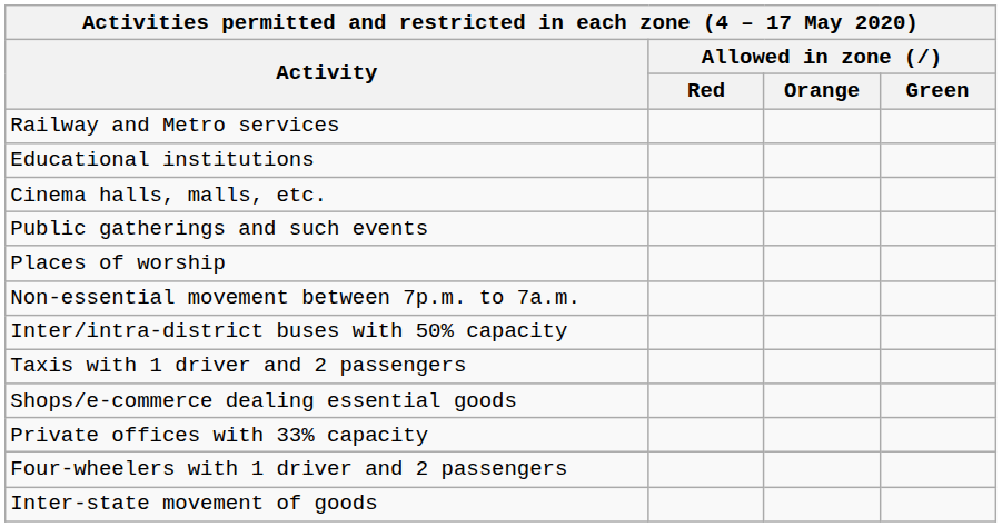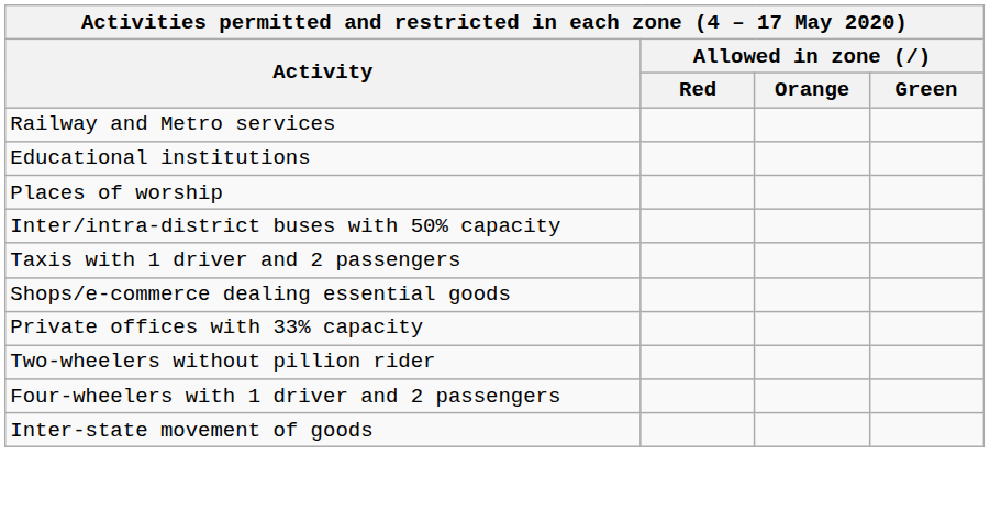 <table class="wikitable mw-collapsible mw-collapsed">
 <tr>
 <th colspan="4">Activities permitted and restricted in each zone (4 – 17 May 2020)</th>
 </tr>
 <tr>
 <th rowspan="2" scope="col" style="width:30em;">Activity</th>
 <th colspan="3" scope="col">Allowed in zone (/)</th>
 </tr>
 <tr>
 <th scope="col" style="width:5em;">Red</th>
 <th scope="col" style="width:5em;">Orange</th>
 <th scope="col" style="width:5em;">Green</th>
 </tr>
 <tr>
 <td>Railway and Metro services</td>
 <td></td>
 <td></td>
 <td></td>
 </tr>
 <tr>
 <td>Educational institutions</td>
 <td></td>
 <td></td>
 <td></td>
 </tr>
 <tr>
-<td>Cinema halls, malls, etc.</td>
-<td></td>
-<td></td>
-<td></td>
-</tr>
-<tr>
-<td>Public gatherings and such events</td>
-<td></td>
-<td></td>
-<td></td>
-</tr>
-<tr>
 <td>Places of worship</td>
-<td></td>
-<td></td>
-<td></td>
-</tr>
-<tr>
-<td>Non-essential movement between 7p.m. to 7a.m.</td>
 <td></td>
 <td></td>
 <td></td>
 </tr>
 <tr>
 <td>Inter/intra-district buses with 50% capacity</td>
 <td></td>
 <td></td>
 <td></td>
 </tr>
 <tr>
 <td>Taxis with 1 driver and 2 passengers</td>
 <td></td>
 <td></td>
 <td></td>
 </tr>
 <tr>
 <td>Shops/e-commerce dealing essential goods</td>
 <td></td>
 <td></td>
 <td></td>
 </tr>
 <tr>
 <td>Private offices with 33% capacity</td>
 <td></td>
 <td></td>
 <td></td>
 </tr>
 <tr>
+<td>Two-wheelers without pillion rider</td>
+<td></td>
+<td></td>
+<td></td>
+</tr>
+<tr>
 <td>Four-wheelers with 1 driver and 2 passengers</td>
 <td></td>
 <td></td>
 <td></td>
 </tr>
 <tr>
 <td>Inter-state movement of goods</td>
 <td></td>
 <td></td>
 <td></td>
 </tr>
 </table>
